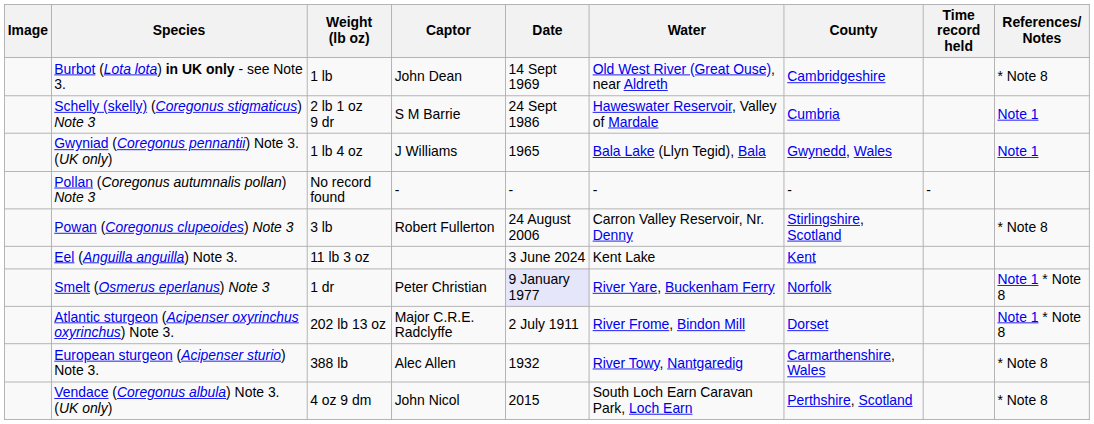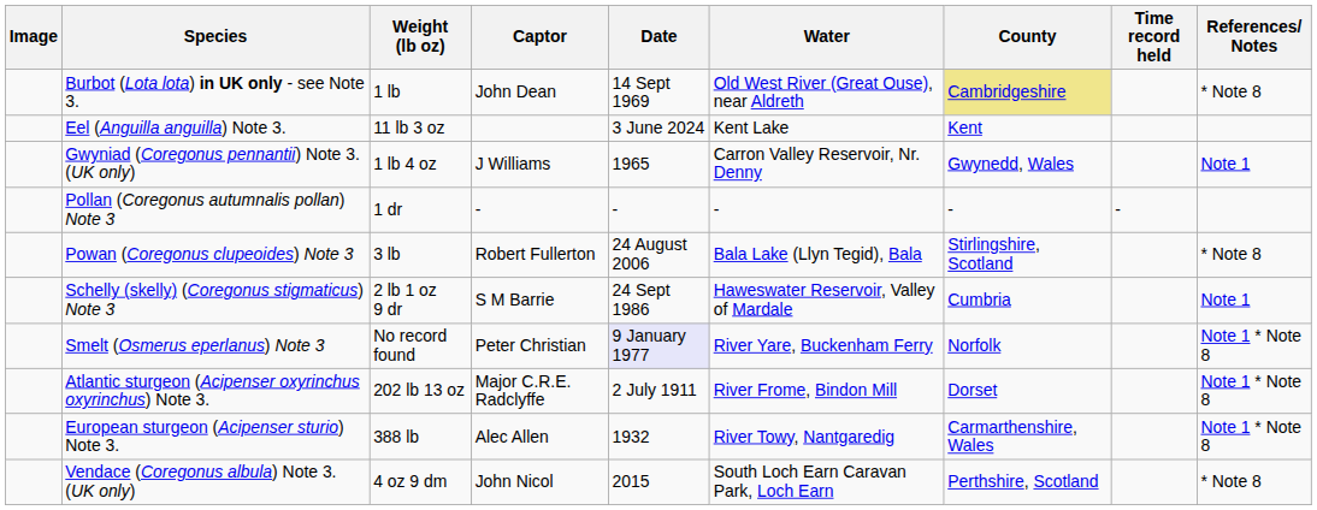 <table class="wikitable">
 <tr>
 <th>Image</th>
 <th>Species</th>
 <th>Weight<br>(lb oz)</th>
 <th>Captor</th>
 <th>Date</th>
 <th>Water</th>
 <th>County</th>
 <th>Time record<br>held</th>
 <th>References/<br>Notes</th>
 </tr>
 <tr>
 <td></td>
 <td rowspan=1><a href='#'>Burbot</a> (<em><a href='#'>Lota lota</a></em>) <em> </em> <strong>in UK only</strong> - see Note 3.</td>
 <td>1 lb</td>
 <td>John Dean</td>
 <td>14 Sept 1969</td>
 <td><a href='#'>Old West River (Great Ouse)</a>, near <a href='#'>Aldreth</a></td>
-<td><a href='#'>Cambridgeshire</a></td>
+<td style="background: khaki;"><a href='#'>Cambridgeshire</a></td>
+<td></td>
+<td> * Note 8</td>
+</tr>
+<tr>
+<td></td>
+<td><a href='#'>Eel</a> (<em><a href='#'>Anguilla anguilla</a></em>)  Note 3.</td>
+<td>11 lb 3 oz</td>
+<td></td>
+<td>3 June 2024</td>
+<td>Kent Lake</td>
+<td><a href='#'>Kent</a></td>
+<td></td>
+<td></td>
+</tr>
+<tr>
+<td></td>
+<td><a href='#'>Gwyniad</a> (<em><a href='#'>Coregonus pennantii</a></em>) Note 3.  (<em>UK only</em>)</td>
+<td>1 lb 4 oz</td>
+<td>J Williams</td>
+<td>1965</td>
+<td>Carron Valley Reservoir, Nr. <a href='#'>Denny</a></td>
+<td><a href='#'>Gwynedd</a>, <a href='#'>Wales</a></td>
+<td></td>
+<td> <a href='#'>Note 1</a></td>
+</tr>
+<tr>
+<td></td>
+<td><a href='#'>Pollan</a> (<em>Coregonus autumnalis pollan</em>) <em>Note 3</em> </td>
+<td>1 dr</td>
+<td>-</td>
+<td>-</td>
+<td>-</td>
+<td>-</td>
+<td>-</td>
+<td></td>
+</tr>
+<tr>
+<td></td>
+<td><a href='#'>Powan</a> (<em><a href='#'>Coregonus clupeoides</a></em>) <em>Note 3</em> </td>
+<td>3 lb</td>
+<td>Robert Fullerton</td>
+<td>24 August 2006</td>
+<td><a href='#'>Bala Lake</a> (Llyn Tegid), <a href='#'>Bala</a></td>
+<td><a href='#'>Stirlingshire</a>, <a href='#'>Scotland</a></td>
 <td></td>
 <td> * Note 8</td>
 </tr>
 <tr>
 <td></td>
 <td rowspan=1><a href='#'>Schelly (skelly)</a> (<em><a href='#'>Coregonus stigmaticus</a></em>) <em>Note 3</em> </td>
 <td>2 lb 1 oz 9 dr</td>
 <td>S M Barrie</td>
 <td>24 Sept 1986</td>
 <td><a href='#'>Haweswater Reservoir</a>, Valley of <a href='#'>Mardale</a></td>
 <td><a href='#'>Cumbria</a></td>
 <td></td>
 <td> <a href='#'>Note 1</a></td>
 </tr>
 <tr>
 <td></td>
-<td><a href='#'>Gwyniad</a> (<em><a href='#'>Coregonus pennantii</a></em>) Note 3.  (<em>UK only</em>)</td>
-<td>1 lb 4 oz</td>
-<td>J Williams</td>
-<td>1965</td>
-<td><a href='#'>Bala Lake</a> (Llyn Tegid), <a href='#'>Bala</a></td>
-<td><a href='#'>Gwynedd</a>, <a href='#'>Wales</a></td>
-<td></td>
-<td> <a href='#'>Note 1</a></td>
-</tr>
-<tr>
-<td></td>
-<td><a href='#'>Pollan</a> (<em>Coregonus autumnalis pollan</em>) <em>Note 3</em> </td>
+<td rowspan=1><a href='#'>Smelt</a> (<em><a href='#'>Osmerus eperlanus</a></em>) <em>Note 3</em> </td>
 <td>No record found</td>
-<td>-</td>
-<td>-</td>
-<td>-</td>
-<td>-</td>
-<td>-</td>
-<td></td>
-</tr>
-<tr>
-<td></td>
-<td><a href='#'>Powan</a> (<em><a href='#'>Coregonus clupeoides</a></em>) <em>Note 3</em> </td>
-<td>3 lb</td>
-<td>Robert Fullerton</td>
-<td>24 August 2006</td>
-<td>Carron Valley Reservoir, Nr. <a href='#'>Denny</a></td>
-<td><a href='#'>Stirlingshire</a>, <a href='#'>Scotland</a></td>
-<td></td>
-<td> * Note 8</td>
-</tr>
-<tr>
-<td></td>
-<td><a href='#'>Eel</a> (<em><a href='#'>Anguilla anguilla</a></em>)  Note 3.</td>
-<td>11 lb 3 oz</td>
-<td></td>
-<td>3 June 2024</td>
-<td>Kent Lake</td>
-<td><a href='#'>Kent</a></td>
-<td></td>
-<td></td>
-</tr>
-<tr>
-<td></td>
-<td rowspan=1><a href='#'>Smelt</a> (<em><a href='#'>Osmerus eperlanus</a></em>) <em>Note 3</em> </td>
-<td>1 dr</td>
 <td>Peter Christian</td>
 <td style="background: lavender;">9 January 1977</td>
 <td><a href='#'>River Yare</a>, <a href='#'> Buckenham Ferry</a></td>
 <td><a href='#'>Norfolk</a></td>
 <td></td>
 <td> <a href='#'>Note 1</a> * Note 8</td>
 </tr>
 <tr>
 <td></td>
 <td><a href='#'>Atlantic sturgeon</a> (<em><a href='#'>Acipenser oxyrinchus oxyrinchus</a></em>)  Note 3.</td>
 <td>202 lb 13 oz</td>
 <td>Major C.R.E. Radclyffe</td>
 <td>2 July 1911</td>
 <td><a href='#'>River Frome</a>, <a href='#'>Bindon Mill</a></td>
 <td><a href='#'>Dorset</a></td>
 <td></td>
 <td> <a href='#'>Note 1</a> * Note 8</td>
 </tr>
 <tr>
 <td></td>
 <td><a href='#'>European sturgeon</a> (<em><a href='#'>Acipenser sturio</a></em>)  Note 3.</td>
 <td>388 lb</td>
 <td>Alec Allen</td>
 <td>1932</td>
 <td><a href='#'>River Towy</a>, <a href='#'>Nantgaredig</a></td>
 <td><a href='#'>Carmarthenshire</a>, <a href='#'>Wales</a></td>
 <td></td>
-<td> * Note 8</td>
+<td> <a href='#'>Note 1</a> * Note 8</td>
 </tr>
 <tr>
 <td></td>
 <td><a href='#'>Vendace</a> (<em><a href='#'>Coregonus albula</a></em>) Note 3.  (<em>UK only</em>)</td>
 <td>4 oz 9 dm</td>
 <td>John Nicol</td>
 <td>2015</td>
 <td>South Loch Earn Caravan Park, <a href='#'>Loch Earn</a></td>
 <td><a href='#'>Perthshire</a>, <a href='#'>Scotland</a></td>
 <td></td>
 <td> * Note 8</td>
 </tr>
 </table>
